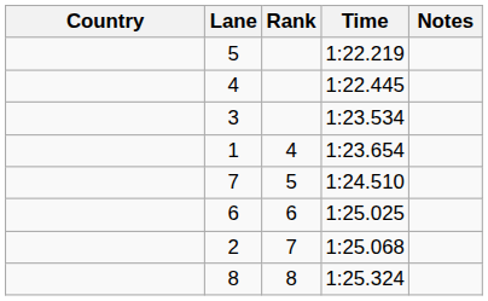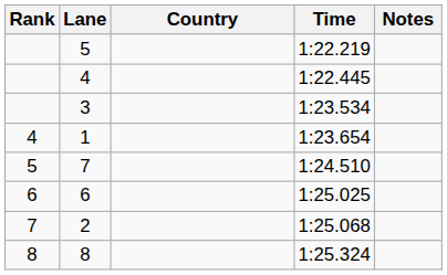 <table class="wikitable" style="text-align:center;">
 <tr>
+<th width=30>Rank</th>
+<th width=30>Lane</th>
 <th width=150>Country</th>
-<th width=30>Lane</th>
-<th width=30>Rank</th>
 <th width=30>Time</th>
 <th width=50>Notes</th>
 </tr>
 <tr>
+<td></td>
+<td>5</td>
 <td align=left></td>
-<td>5</td>
-<td></td>
 <td>1:22.219</td>
 <td></td>
 </tr>
 <tr>
+<td></td>
+<td>4</td>
 <td align=left></td>
-<td>4</td>
-<td></td>
 <td>1:22.445</td>
 <td></td>
 </tr>
 <tr>
+<td></td>
+<td>3</td>
 <td align=left></td>
-<td>3</td>
-<td></td>
 <td>1:23.534</td>
 <td></td>
 </tr>
 <tr>
+<td>4</td>
+<td>1</td>
 <td align=left></td>
-<td>1</td>
-<td>4</td>
 <td>1:23.654</td>
 <td></td>
 </tr>
 <tr>
+<td>5</td>
+<td>7</td>
 <td align=left></td>
-<td>7</td>
-<td>5</td>
 <td>1:24.510</td>
 <td></td>
 </tr>
 <tr>
-<td align=left></td>
 <td>6</td>
 <td>6</td>
+<td align=left></td>
 <td>1:25.025</td>
 <td></td>
 </tr>
 <tr>
+<td>7</td>
+<td>2</td>
 <td align=left></td>
-<td>2</td>
-<td>7</td>
 <td>1:25.068</td>
 <td></td>
 </tr>
 <tr>
-<td align=left></td>
 <td>8</td>
 <td>8</td>
+<td align=left></td>
 <td>1:25.324</td>
 <td></td>
 </tr>
 </table>
